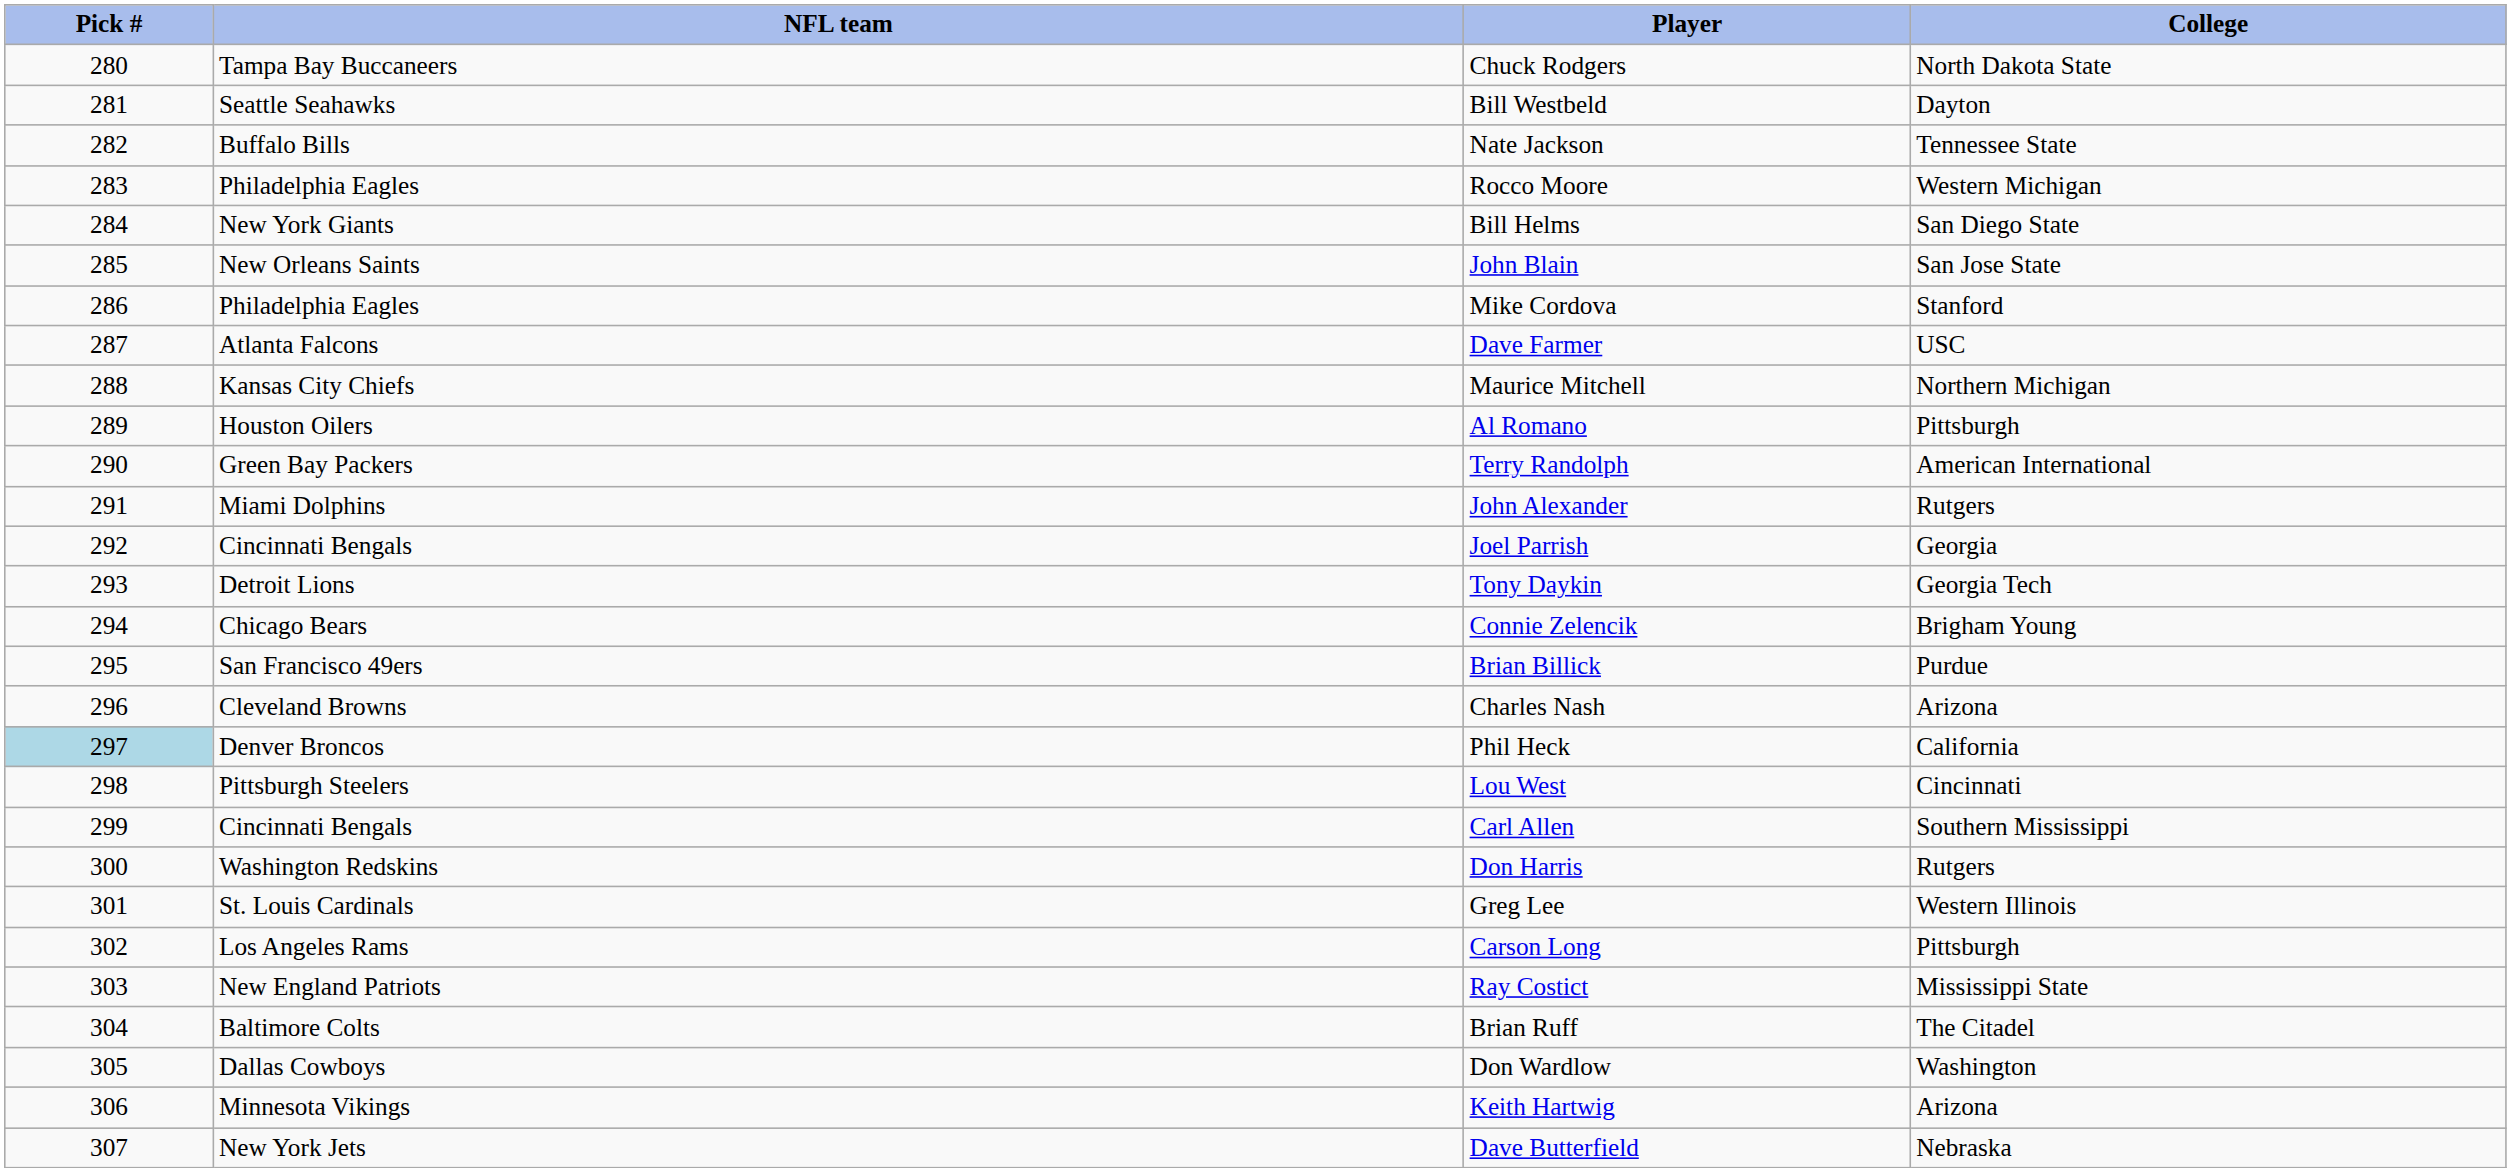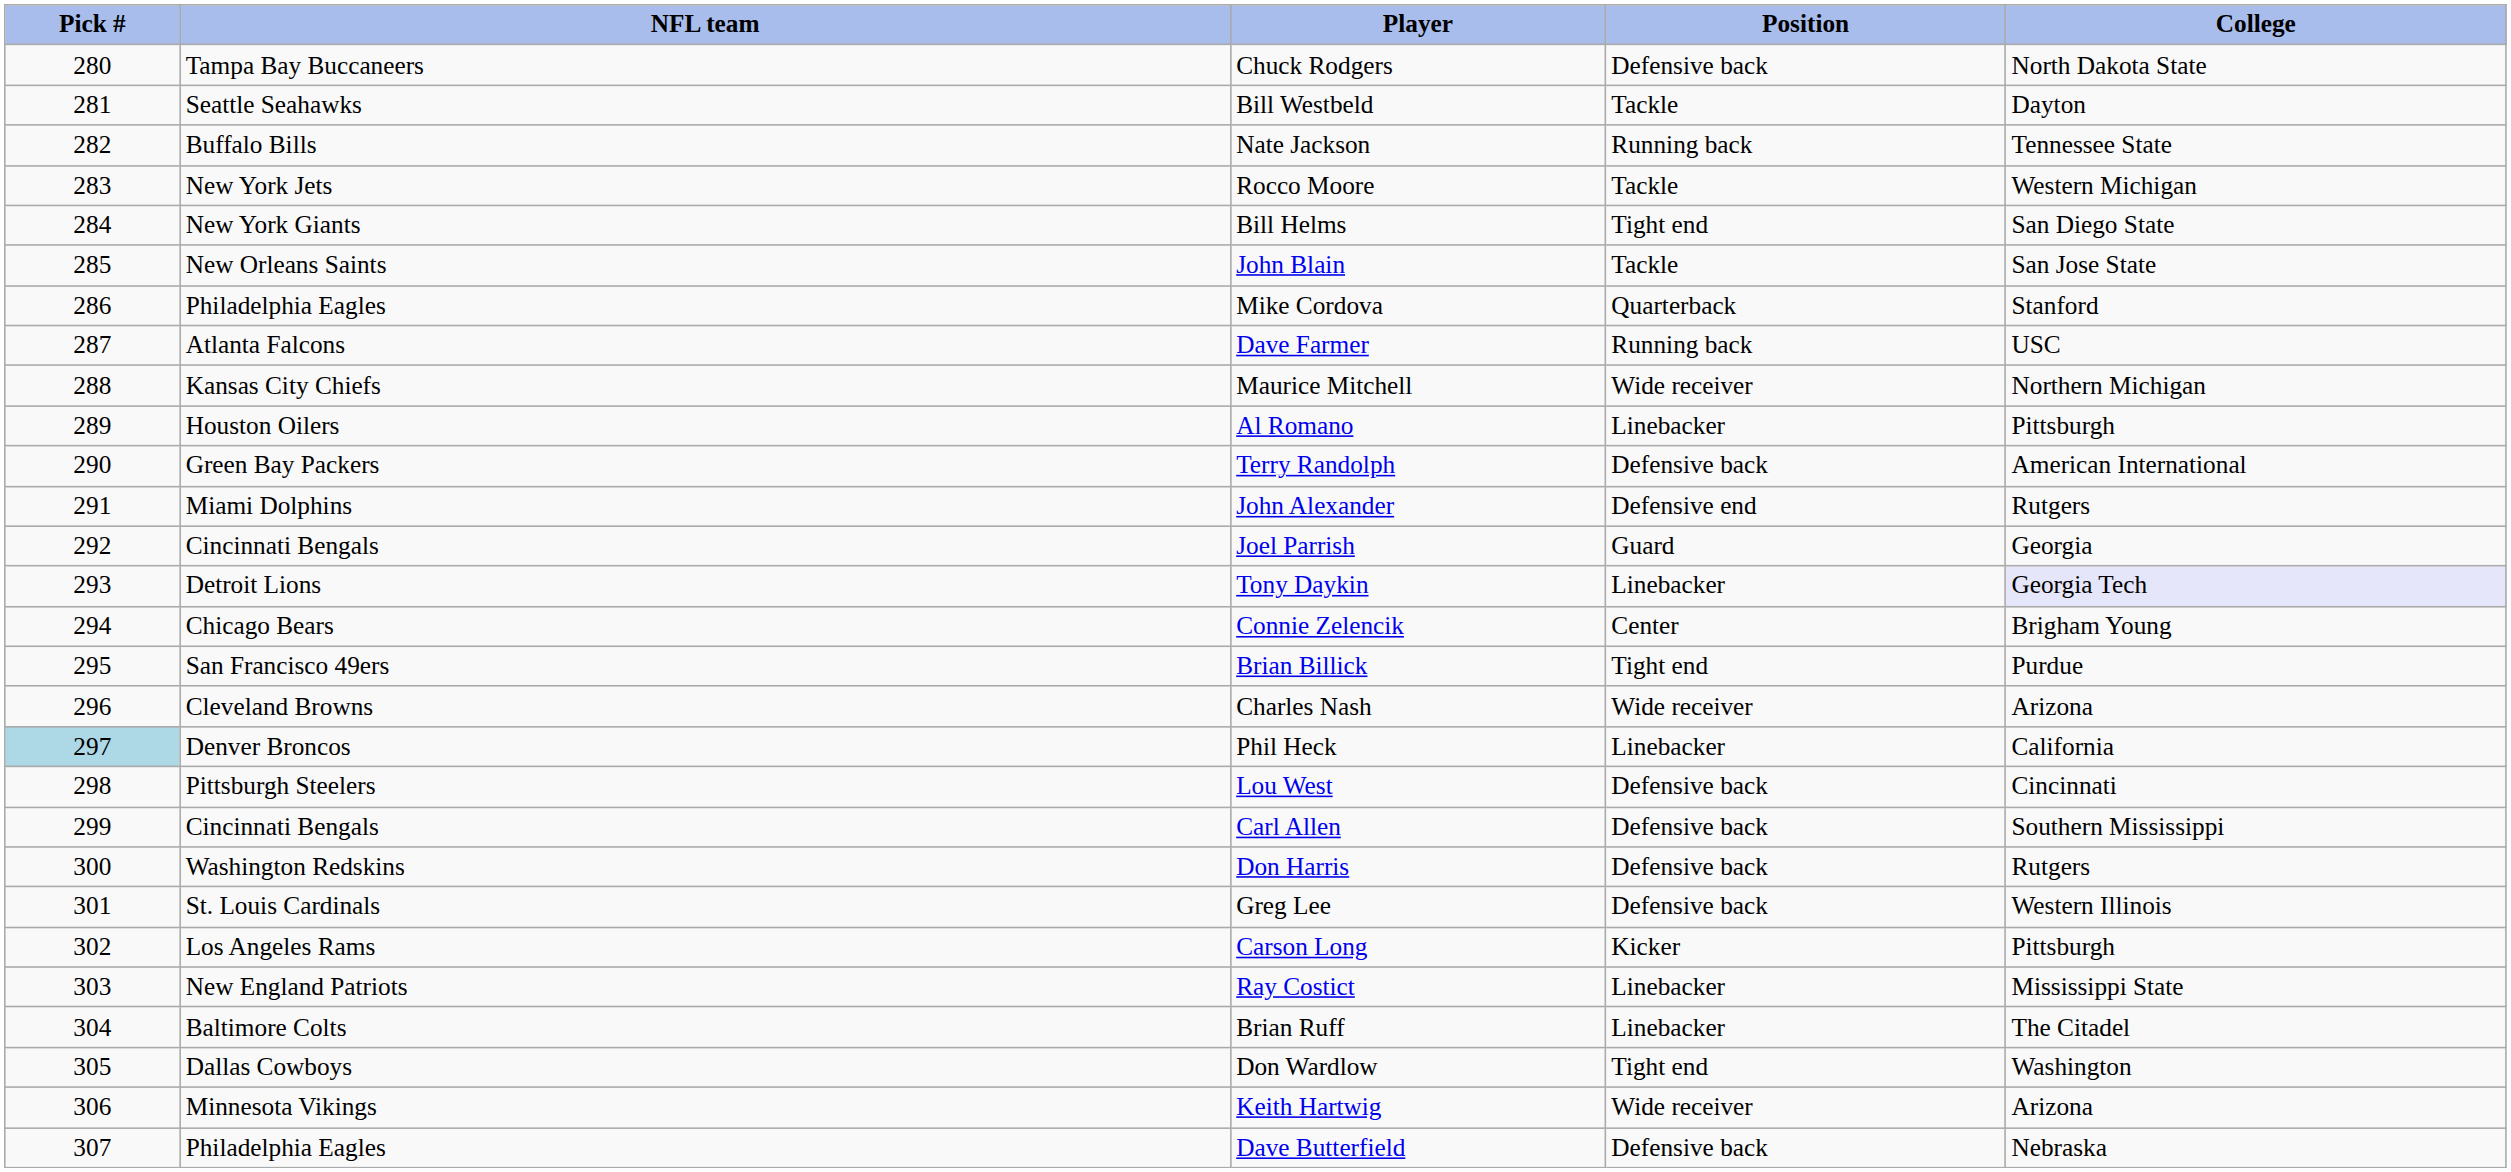 <table class="wikitable sortable sortable" style="width: 100%">
 <tr>
 <th style="background:#A8BDEC;" width=7%>Pick #</th>
 <th width=42% style="background:#A8BDEC;">NFL team</th>
 <th width=15% style="background:#A8BDEC;">Player</th>
+<th width=16% style="background:#A8BDEC;">Position</th>
 <th width=20% style="background:#A8BDEC;">College</th>
 </tr>
 <tr>
 <td align=center>280</td>
 <td>Tampa Bay Buccaneers</td>
 <td>Chuck Rodgers</td>
+<td>Defensive back</td>
 <td>North Dakota State</td>
 </tr>
 <tr>
 <td align=center>281</td>
 <td>Seattle Seahawks</td>
 <td>Bill Westbeld</td>
+<td>Tackle</td>
 <td>Dayton</td>
 </tr>
 <tr>
 <td align=center>282</td>
 <td>Buffalo Bills</td>
 <td>Nate Jackson</td>
+<td>Running back</td>
 <td>Tennessee State</td>
 </tr>
 <tr>
 <td align=center>283</td>
-<td>Philadelphia Eagles</td>
+<td>New York Jets</td>
 <td>Rocco Moore</td>
+<td>Tackle</td>
 <td>Western Michigan</td>
 </tr>
 <tr>
 <td align=center>284</td>
 <td>New York Giants</td>
 <td>Bill Helms</td>
+<td>Tight end</td>
 <td>San Diego State</td>
 </tr>
 <tr>
 <td align=center>285</td>
 <td>New Orleans Saints</td>
 <td><a href='#'>John Blain</a></td>
+<td>Tackle</td>
 <td>San Jose State</td>
 </tr>
 <tr>
 <td align=center>286</td>
 <td>Philadelphia Eagles</td>
 <td>Mike Cordova</td>
+<td>Quarterback</td>
 <td>Stanford</td>
 </tr>
 <tr>
 <td align=center>287</td>
 <td>Atlanta Falcons</td>
 <td><a href='#'>Dave Farmer</a></td>
+<td>Running back</td>
 <td>USC</td>
 </tr>
 <tr>
 <td align=center>288</td>
 <td>Kansas City Chiefs</td>
 <td>Maurice Mitchell</td>
+<td>Wide receiver</td>
 <td>Northern Michigan</td>
 </tr>
 <tr>
 <td align=center>289</td>
 <td>Houston Oilers</td>
 <td><a href='#'>Al Romano</a></td>
+<td>Linebacker</td>
 <td>Pittsburgh</td>
 </tr>
 <tr>
 <td align=center>290</td>
 <td>Green Bay Packers</td>
 <td><a href='#'>Terry Randolph</a></td>
+<td>Defensive back</td>
 <td>American International</td>
 </tr>
 <tr>
 <td align=center>291</td>
 <td>Miami Dolphins</td>
 <td><a href='#'>John Alexander</a></td>
+<td>Defensive end</td>
 <td>Rutgers</td>
 </tr>
 <tr>
 <td align=center>292</td>
 <td>Cincinnati Bengals</td>
 <td><a href='#'>Joel Parrish</a></td>
+<td>Guard</td>
 <td>Georgia</td>
 </tr>
 <tr>
 <td align=center>293</td>
 <td>Detroit Lions</td>
 <td><a href='#'>Tony Daykin</a></td>
-<td>Georgia Tech</td>
+<td>Linebacker</td>
+<td style="background: lavender;">Georgia Tech</td>
 </tr>
 <tr>
 <td align=center>294</td>
 <td>Chicago Bears</td>
 <td><a href='#'>Connie Zelencik</a></td>
+<td>Center</td>
 <td>Brigham Young</td>
 </tr>
 <tr>
 <td align=center>295</td>
 <td>San Francisco 49ers</td>
 <td><a href='#'>Brian Billick</a></td>
+<td>Tight end</td>
 <td>Purdue</td>
 </tr>
 <tr>
 <td align=center>296</td>
 <td>Cleveland Browns</td>
 <td>Charles Nash</td>
+<td>Wide receiver</td>
 <td>Arizona</td>
 </tr>
 <tr>
 <td align=center style="background: lightblue;">297</td>
 <td>Denver Broncos</td>
 <td>Phil Heck</td>
+<td>Linebacker</td>
 <td>California</td>
 </tr>
 <tr>
 <td align=center>298</td>
 <td>Pittsburgh Steelers</td>
 <td><a href='#'>Lou West</a></td>
+<td>Defensive back</td>
 <td>Cincinnati</td>
 </tr>
 <tr>
 <td align=center>299</td>
 <td>Cincinnati Bengals</td>
 <td><a href='#'>Carl Allen</a></td>
+<td>Defensive back</td>
 <td>Southern Mississippi</td>
 </tr>
 <tr>
 <td align=center>300</td>
 <td>Washington Redskins</td>
 <td><a href='#'>Don Harris</a></td>
+<td>Defensive back</td>
 <td>Rutgers</td>
 </tr>
 <tr>
 <td align=center>301</td>
 <td>St. Louis Cardinals</td>
 <td>Greg Lee</td>
+<td>Defensive back</td>
 <td>Western Illinois</td>
 </tr>
 <tr>
 <td align=center>302</td>
 <td>Los Angeles Rams</td>
 <td><a href='#'>Carson Long</a></td>
+<td>Kicker</td>
 <td>Pittsburgh</td>
 </tr>
 <tr>
 <td align=center>303</td>
 <td>New England Patriots</td>
 <td><a href='#'>Ray Costict</a></td>
+<td>Linebacker</td>
 <td>Mississippi State</td>
 </tr>
 <tr>
 <td align=center>304</td>
 <td>Baltimore Colts</td>
 <td>Brian Ruff</td>
+<td>Linebacker</td>
 <td>The Citadel</td>
 </tr>
 <tr>
 <td align=center>305</td>
 <td>Dallas Cowboys</td>
 <td>Don Wardlow</td>
+<td>Tight end</td>
 <td>Washington</td>
 </tr>
 <tr>
 <td align=center>306</td>
 <td>Minnesota Vikings</td>
 <td><a href='#'>Keith Hartwig</a></td>
+<td>Wide receiver</td>
 <td>Arizona</td>
 </tr>
 <tr>
 <td align=center>307</td>
-<td>New York Jets</td>
+<td>Philadelphia Eagles</td>
 <td><a href='#'>Dave Butterfield</a></td>
+<td>Defensive back</td>
 <td>Nebraska</td>
 </tr>
 </table>
